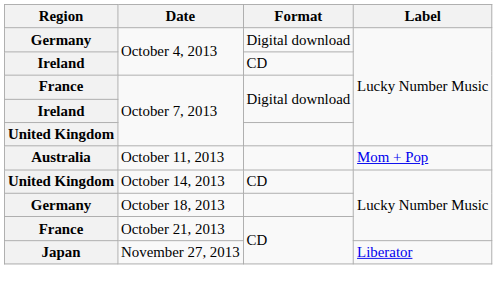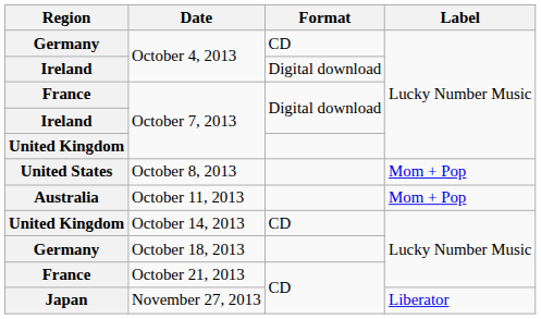 <table class="wikitable plainrowheaders">
 <tr>
 <th scope="col">Region</th>
 <th scope="col">Date</th>
 <th scope="col">Format</th>
 <th scope="col">Label</th>
 </tr>
 <tr>
 <th scope="row">Germany</th>
 <td rowspan="2">October 4, 2013</td>
-<td>Digital download</td>
+<td>CD</td>
 <td rowspan="5">Lucky Number Music</td>
 </tr>
 <tr>
 <th scope="row">Ireland</th>
-<td>CD</td>
+<td>Digital download</td>
 </tr>
 <tr>
 <th scope="row">France</th>
 <td rowspan="3">October 7, 2013</td>
 <td rowspan="2">Digital download</td>
 </tr>
 <tr>
 <th scope="row">Ireland</th>
 </tr>
 <tr>
 <th scope="row">United Kingdom</th>
 <td></td>
+</tr>
+<tr>
+<th scope="row">United States</th>
+<td>October 8, 2013</td>
+<td></td>
+<td><a href='#'>Mom + Pop</a></td>
 </tr>
 <tr>
 <th scope="row">Australia</th>
 <td>October 11, 2013</td>
 <td></td>
 <td><a href='#'>Mom + Pop</a></td>
 </tr>
 <tr>
 <th scope="row">United Kingdom</th>
 <td>October 14, 2013</td>
 <td>CD</td>
 <td rowspan="3">Lucky Number Music</td>
 </tr>
 <tr>
 <th scope="row">Germany</th>
 <td>October 18, 2013</td>
 <td></td>
 </tr>
 <tr>
 <th scope="row">France</th>
 <td>October 21, 2013</td>
 <td rowspan="2">CD</td>
 </tr>
 <tr>
 <th scope="row">Japan</th>
 <td>November 27, 2013</td>
 <td><a href='#'>Liberator</a></td>
 </tr>
 </table>
